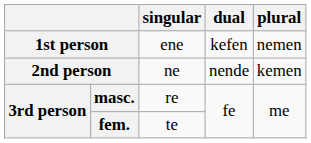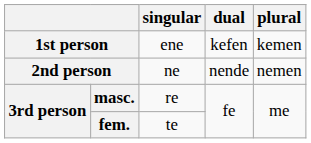 <table class="wikitable" border="1" style="text-align:center">
 <tr>
 <th colspan="2"></th>
 <th>singular</th>
 <th>dual</th>
 <th>plural</th>
 </tr>
 <tr>
 <th colspan="2">1st person</th>
 <td>ene</td>
 <td>kefen</td>
-<td>nemen</td>
+<td>kemen</td>
 </tr>
 <tr>
 <th colspan="2">2nd person</th>
 <td>ne</td>
 <td>nende</td>
-<td>kemen</td>
+<td>nemen</td>
 </tr>
 <tr>
 <th rowspan="2">3rd person</th>
 <th>masc.</th>
 <td>re</td>
 <td rowspan="2">fe</td>
 <td rowspan="2">me</td>
 </tr>
 <tr>
 <th>fem.</th>
 <td>te</td>
 </tr>
 </table>
